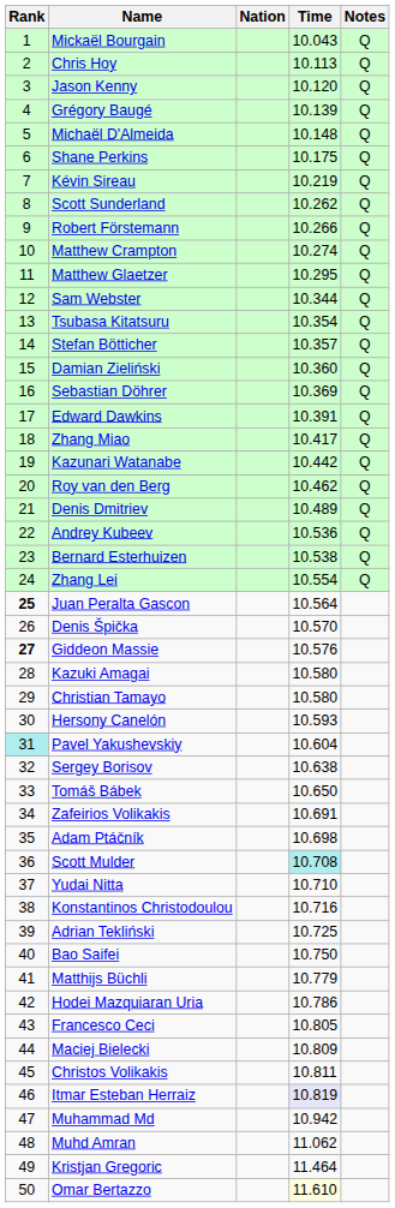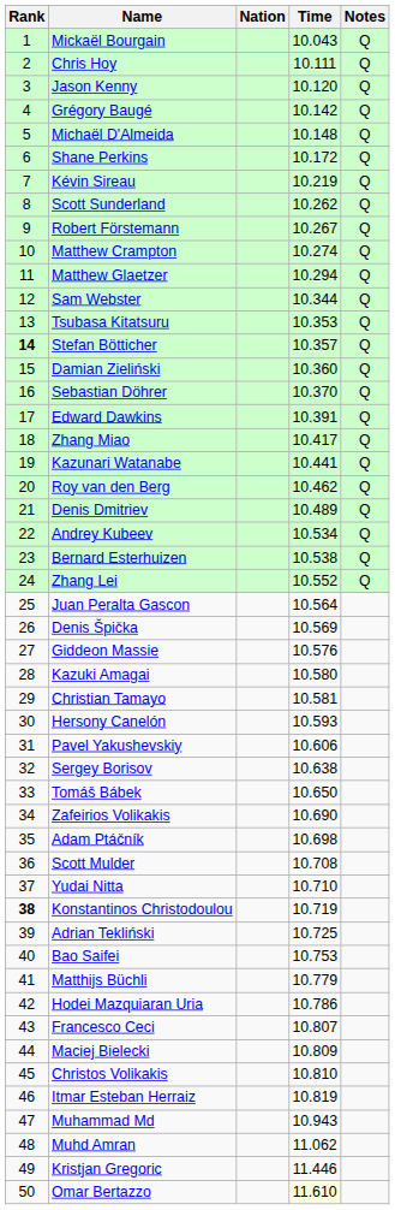 <table class="wikitable sortable" style="text-align:center">
 <tr>
 <th>Rank</th>
 <th>Name</th>
 <th>Nation</th>
 <th>Time</th>
 <th>Notes</th>
 </tr>
 <tr bgcolor=ccffcc>
 <td>1</td>
 <td align=left><a href='#'>Mickaël Bourgain</a></td>
 <td align=left></td>
 <td>10.043</td>
 <td>Q</td>
 </tr>
 <tr bgcolor=ccffcc>
 <td>2</td>
 <td align=left><a href='#'>Chris Hoy</a></td>
 <td align=left></td>
-<td>10.113</td>
+<td>10.111</td>
 <td>Q</td>
 </tr>
 <tr bgcolor=ccffcc>
 <td>3</td>
 <td align=left><a href='#'>Jason Kenny</a></td>
 <td align=left></td>
 <td>10.120</td>
 <td>Q</td>
 </tr>
 <tr bgcolor=ccffcc>
 <td>4</td>
 <td align=left><a href='#'>Grégory Baugé</a></td>
 <td align=left></td>
-<td>10.139</td>
+<td>10.142</td>
 <td>Q</td>
 </tr>
 <tr bgcolor=ccffcc>
 <td>5</td>
 <td align=left><a href='#'>Michaël D'Almeida</a></td>
 <td align=left></td>
 <td>10.148</td>
 <td>Q</td>
 </tr>
 <tr bgcolor=ccffcc>
 <td>6</td>
 <td align=left><a href='#'>Shane Perkins</a></td>
 <td align=left></td>
-<td>10.175</td>
+<td>10.172</td>
 <td>Q</td>
 </tr>
 <tr bgcolor=ccffcc>
 <td>7</td>
 <td align=left><a href='#'>Kévin Sireau</a></td>
 <td align=left></td>
 <td>10.219</td>
 <td>Q</td>
 </tr>
 <tr bgcolor=ccffcc>
 <td>8</td>
 <td align=left><a href='#'>Scott Sunderland</a></td>
 <td align=left></td>
 <td>10.262</td>
 <td>Q</td>
 </tr>
 <tr bgcolor=ccffcc>
 <td>9</td>
 <td align=left><a href='#'>Robert Förstemann</a></td>
 <td align=left></td>
-<td>10.266</td>
+<td>10.267</td>
 <td>Q</td>
 </tr>
 <tr bgcolor=ccffcc>
 <td>10</td>
 <td align=left><a href='#'>Matthew Crampton</a></td>
 <td align=left></td>
 <td>10.274</td>
 <td>Q</td>
 </tr>
 <tr bgcolor=ccffcc>
 <td>11</td>
 <td align=left><a href='#'>Matthew Glaetzer</a></td>
 <td align=left></td>
-<td>10.295</td>
+<td>10.294</td>
 <td>Q</td>
 </tr>
 <tr bgcolor=ccffcc>
 <td>12</td>
 <td align=left><a href='#'>Sam Webster</a></td>
 <td align=left></td>
 <td>10.344</td>
 <td>Q</td>
 </tr>
 <tr bgcolor=ccffcc>
 <td>13</td>
 <td align=left><a href='#'>Tsubasa Kitatsuru</a></td>
 <td align=left></td>
-<td>10.354</td>
+<td>10.353</td>
 <td>Q</td>
 </tr>
 <tr bgcolor=ccffcc>
-<td>14</td>
+<td><strong>14</strong></td>
 <td align=left><a href='#'>Stefan Bötticher</a></td>
 <td align=left></td>
 <td>10.357</td>
 <td>Q</td>
 </tr>
 <tr bgcolor=ccffcc>
 <td>15</td>
 <td align=left><a href='#'>Damian Zieliński</a></td>
 <td align=left></td>
 <td>10.360</td>
 <td>Q</td>
 </tr>
 <tr bgcolor=ccffcc>
 <td>16</td>
 <td align=left><a href='#'>Sebastian Döhrer</a></td>
 <td align=left></td>
-<td>10.369</td>
+<td>10.370</td>
 <td>Q</td>
 </tr>
 <tr bgcolor=ccffcc>
 <td>17</td>
 <td align=left><a href='#'>Edward Dawkins</a></td>
 <td align=left></td>
 <td>10.391</td>
 <td>Q</td>
 </tr>
 <tr bgcolor=ccffcc>
 <td>18</td>
 <td align=left><a href='#'>Zhang Miao</a></td>
 <td align=left></td>
 <td>10.417</td>
 <td>Q</td>
 </tr>
 <tr bgcolor=ccffcc>
 <td>19</td>
 <td align=left><a href='#'>Kazunari Watanabe</a></td>
 <td align=left></td>
-<td>10.442</td>
+<td>10.441</td>
 <td>Q</td>
 </tr>
 <tr bgcolor=ccffcc>
 <td>20</td>
 <td align=left><a href='#'>Roy van den Berg</a></td>
 <td align=left></td>
 <td>10.462</td>
 <td>Q</td>
 </tr>
 <tr bgcolor=ccffcc>
 <td>21</td>
 <td align=left><a href='#'>Denis Dmitriev</a></td>
 <td align=left></td>
 <td>10.489</td>
 <td>Q</td>
 </tr>
 <tr bgcolor=ccffcc>
 <td>22</td>
 <td align=left><a href='#'>Andrey Kubeev</a></td>
 <td align=left></td>
-<td>10.536</td>
+<td>10.534</td>
 <td>Q</td>
 </tr>
 <tr bgcolor=ccffcc>
 <td>23</td>
 <td align=left><a href='#'>Bernard Esterhuizen</a></td>
 <td align=left></td>
 <td>10.538</td>
 <td>Q</td>
 </tr>
 <tr bgcolor=ccffcc>
 <td>24</td>
 <td align=left><a href='#'>Zhang Lei</a></td>
 <td align=left></td>
-<td>10.554</td>
+<td>10.552</td>
 <td>Q</td>
 </tr>
 <tr>
-<td><strong>25</strong></td>
+<td>25</td>
 <td align=left><a href='#'>Juan Peralta Gascon</a></td>
 <td align=left></td>
 <td>10.564</td>
 <td></td>
 </tr>
 <tr>
 <td>26</td>
 <td align=left><a href='#'>Denis Špička</a></td>
 <td align=left></td>
-<td>10.570</td>
+<td>10.569</td>
 <td></td>
 </tr>
 <tr>
-<td><strong>27</strong></td>
+<td>27</td>
 <td align=left><a href='#'>Giddeon Massie</a></td>
 <td align=left></td>
 <td>10.576</td>
 <td></td>
 </tr>
 <tr>
 <td>28</td>
 <td align=left><a href='#'>Kazuki Amagai</a></td>
 <td align=left></td>
 <td>10.580</td>
 <td></td>
 </tr>
 <tr>
 <td>29</td>
 <td align=left><a href='#'>Christian Tamayo</a></td>
 <td align=left></td>
-<td>10.580</td>
+<td>10.581</td>
 <td></td>
 </tr>
 <tr>
 <td>30</td>
 <td align=left><a href='#'>Hersony Canelón</a></td>
 <td align=left></td>
 <td>10.593</td>
 <td></td>
 </tr>
 <tr>
-<td style="background: paleturquoise;">31</td>
+<td>31</td>
 <td align=left><a href='#'>Pavel Yakushevskiy</a></td>
 <td align=left></td>
-<td>10.604</td>
+<td>10.606</td>
 <td></td>
 </tr>
 <tr>
 <td>32</td>
 <td align=left><a href='#'>Sergey Borisov</a></td>
 <td align=left></td>
 <td>10.638</td>
 <td></td>
 </tr>
 <tr>
 <td>33</td>
 <td align=left><a href='#'>Tomáš Bábek</a></td>
 <td align=left></td>
 <td>10.650</td>
 <td></td>
 </tr>
 <tr>
 <td>34</td>
 <td align=left><a href='#'>Zafeirios Volikakis</a></td>
 <td align=left></td>
-<td>10.691</td>
+<td>10.690</td>
 <td></td>
 </tr>
 <tr>
 <td>35</td>
 <td align=left><a href='#'>Adam Ptáčník</a></td>
 <td align=left></td>
 <td>10.698</td>
 <td></td>
 </tr>
 <tr>
 <td>36</td>
 <td align=left><a href='#'>Scott Mulder</a></td>
 <td align=left></td>
-<td style="background: paleturquoise;">10.708</td>
+<td>10.708</td>
 <td></td>
 </tr>
 <tr>
 <td>37</td>
 <td align=left><a href='#'>Yudai Nitta</a></td>
 <td align=left></td>
 <td>10.710</td>
 <td></td>
 </tr>
 <tr>
-<td>38</td>
+<td><strong>38</strong></td>
 <td align=left><a href='#'>Konstantinos Christodoulou</a></td>
 <td align=left></td>
-<td>10.716</td>
+<td>10.719</td>
 <td></td>
 </tr>
 <tr>
 <td>39</td>
 <td align=left><a href='#'>Adrian Tekliński</a></td>
 <td align=left></td>
 <td>10.725</td>
 <td></td>
 </tr>
 <tr>
 <td>40</td>
 <td align=left><a href='#'>Bao Saifei</a></td>
 <td align=left></td>
-<td>10.750</td>
+<td>10.753</td>
 <td></td>
 </tr>
 <tr>
 <td>41</td>
 <td align=left><a href='#'>Matthijs Büchli</a></td>
 <td align=left></td>
 <td>10.779</td>
 <td></td>
 </tr>
 <tr>
 <td>42</td>
 <td align=left><a href='#'>Hodei Mazquiaran Uria</a></td>
 <td align=left></td>
 <td>10.786</td>
 <td></td>
 </tr>
 <tr>
 <td>43</td>
 <td align=left><a href='#'>Francesco Ceci</a></td>
 <td align=left></td>
-<td>10.805</td>
+<td>10.807</td>
 <td></td>
 </tr>
 <tr>
 <td>44</td>
 <td align=left><a href='#'>Maciej Bielecki</a></td>
 <td align=left></td>
 <td>10.809</td>
 <td></td>
 </tr>
 <tr>
 <td>45</td>
 <td align=left><a href='#'>Christos Volikakis</a></td>
 <td align=left></td>
-<td>10.811</td>
+<td>10.810</td>
 <td></td>
 </tr>
 <tr>
 <td>46</td>
 <td align=left><a href='#'>Itmar Esteban Herraiz</a></td>
 <td align=left></td>
-<td style="background: lavender;">10.819</td>
+<td>10.819</td>
 <td></td>
 </tr>
 <tr>
 <td>47</td>
 <td align=left><a href='#'>Muhammad Md</a></td>
 <td align=left></td>
-<td>10.942</td>
+<td>10.943</td>
 <td></td>
 </tr>
 <tr>
 <td>48</td>
 <td align=left><a href='#'>Muhd Amran</a></td>
 <td align=left></td>
 <td>11.062</td>
 <td></td>
 </tr>
 <tr>
 <td>49</td>
 <td align=left><a href='#'>Kristjan Gregoric</a></td>
 <td align=left></td>
-<td>11.464</td>
+<td>11.446</td>
 <td></td>
 </tr>
 <tr>
 <td>50</td>
 <td align=left><a href='#'>Omar Bertazzo</a></td>
 <td align=left></td>
 <td style="background: lightyellow;">11.610</td>
 <td></td>
 </tr>
 </table>
